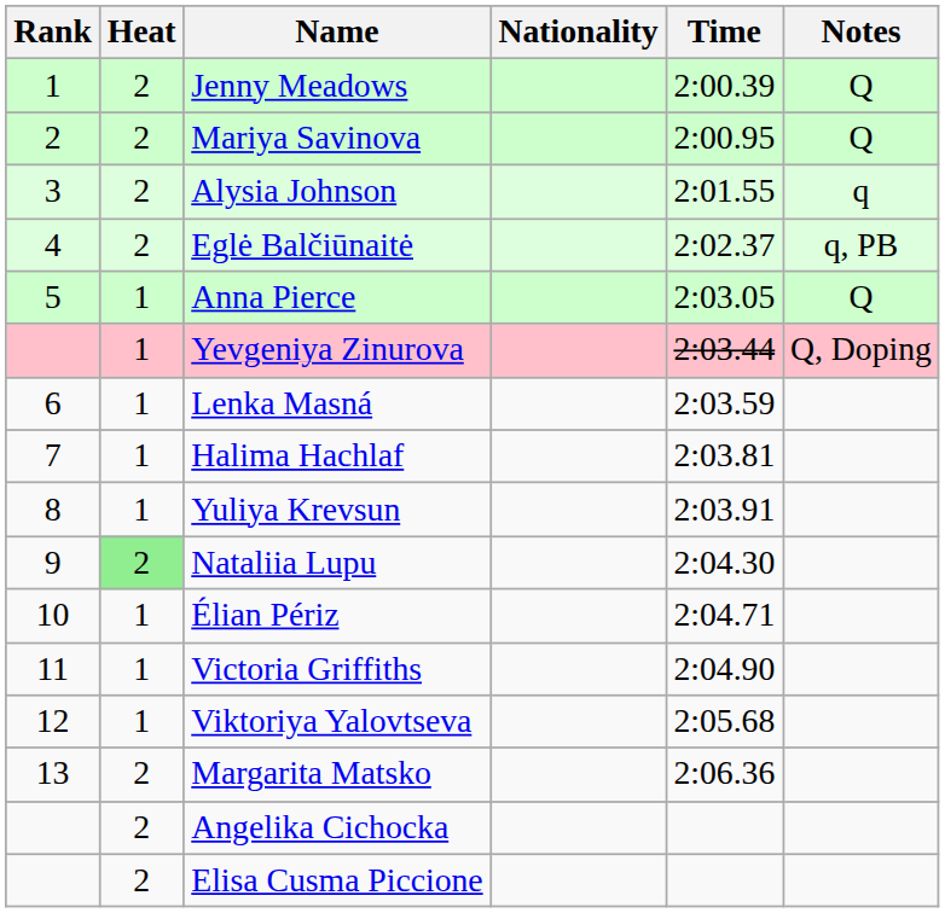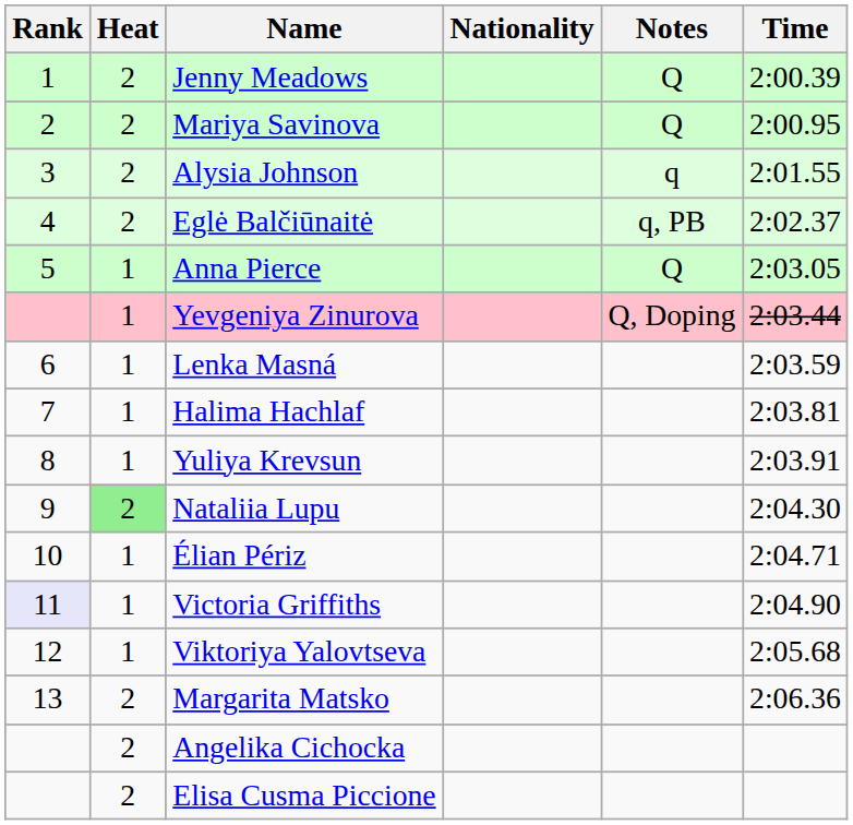 <table class="wikitable sortable" style="text-align:center">
 <tr>
 <th>Rank</th>
 <th>Heat</th>
 <th>Name</th>
 <th>Nationality</th>
+<th>Notes</th>
 <th>Time</th>
-<th>Notes</th>
 </tr>
 <tr bgcolor=ccffcc>
 <td>1</td>
 <td>2</td>
 <td align=left><a href='#'>Jenny Meadows</a></td>
 <td align=left></td>
+<td>Q</td>
 <td>2:00.39</td>
-<td>Q</td>
 </tr>
 <tr bgcolor=ccffcc>
 <td>2</td>
 <td>2</td>
 <td align=left><a href='#'>Mariya Savinova</a></td>
 <td align=left></td>
+<td>Q</td>
 <td>2:00.95</td>
-<td>Q</td>
 </tr>
 <tr bgcolor=ddffdd>
 <td>3</td>
 <td>2</td>
 <td align=left><a href='#'>Alysia Johnson</a></td>
 <td align=left></td>
+<td>q</td>
 <td>2:01.55</td>
-<td>q</td>
 </tr>
 <tr bgcolor=ddffdd>
 <td>4</td>
 <td>2</td>
 <td align=left><a href='#'>Eglė Balčiūnaitė</a></td>
 <td align=left></td>
+<td>q, PB</td>
 <td>2:02.37</td>
-<td>q, PB</td>
 </tr>
 <tr bgcolor=ccffcc>
 <td>5</td>
 <td>1</td>
 <td align=left><a href='#'>Anna Pierce</a></td>
 <td align=left></td>
+<td>Q</td>
 <td>2:03.05</td>
-<td>Q</td>
 </tr>
 <tr bgcolor=pink>
 <td></td>
 <td>1</td>
 <td align=left><a href='#'>Yevgeniya Zinurova</a></td>
 <td align=left></td>
+<td>Q, Doping</td>
 <td><s>2:03.44 </s></td>
-<td>Q, Doping</td>
 </tr>
 <tr>
 <td>6</td>
 <td>1</td>
 <td align=left><a href='#'>Lenka Masná</a></td>
 <td align=left></td>
+<td></td>
 <td>2:03.59</td>
-<td></td>
 </tr>
 <tr>
 <td>7</td>
 <td>1</td>
 <td align=left><a href='#'>Halima Hachlaf</a></td>
 <td align=left></td>
+<td></td>
 <td>2:03.81</td>
-<td></td>
 </tr>
 <tr>
 <td>8</td>
 <td>1</td>
 <td align=left><a href='#'>Yuliya Krevsun</a></td>
 <td align=left></td>
+<td></td>
 <td>2:03.91</td>
-<td></td>
 </tr>
 <tr>
 <td>9</td>
 <td style="background: lightgreen;">2</td>
 <td align=left><a href='#'>Nataliia Lupu</a></td>
 <td align=left></td>
+<td></td>
 <td>2:04.30</td>
-<td></td>
 </tr>
 <tr>
 <td>10</td>
 <td>1</td>
 <td align=left><a href='#'>Élian Périz</a></td>
 <td align=left></td>
+<td></td>
 <td>2:04.71</td>
-<td></td>
 </tr>
 <tr>
-<td>11</td>
+<td style="background: lavender;">11</td>
 <td>1</td>
 <td align=left><a href='#'>Victoria Griffiths</a></td>
 <td align=left></td>
+<td></td>
 <td>2:04.90</td>
-<td></td>
 </tr>
 <tr>
 <td>12</td>
 <td>1</td>
 <td align=left><a href='#'>Viktoriya Yalovtseva</a></td>
 <td align=left></td>
+<td></td>
 <td>2:05.68</td>
-<td></td>
 </tr>
 <tr>
 <td>13</td>
 <td>2</td>
 <td align=left><a href='#'>Margarita Matsko</a></td>
 <td align=left></td>
+<td></td>
 <td>2:06.36</td>
-<td></td>
 </tr>
 <tr>
 <td></td>
 <td>2</td>
 <td align=left><a href='#'>Angelika Cichocka</a></td>
 <td align=left></td>
 <td></td>
 <td></td>
 </tr>
 <tr>
 <td></td>
 <td>2</td>
 <td align=left><a href='#'>Elisa Cusma Piccione</a></td>
 <td align=left></td>
 <td></td>
 <td></td>
 </tr>
 </table>
